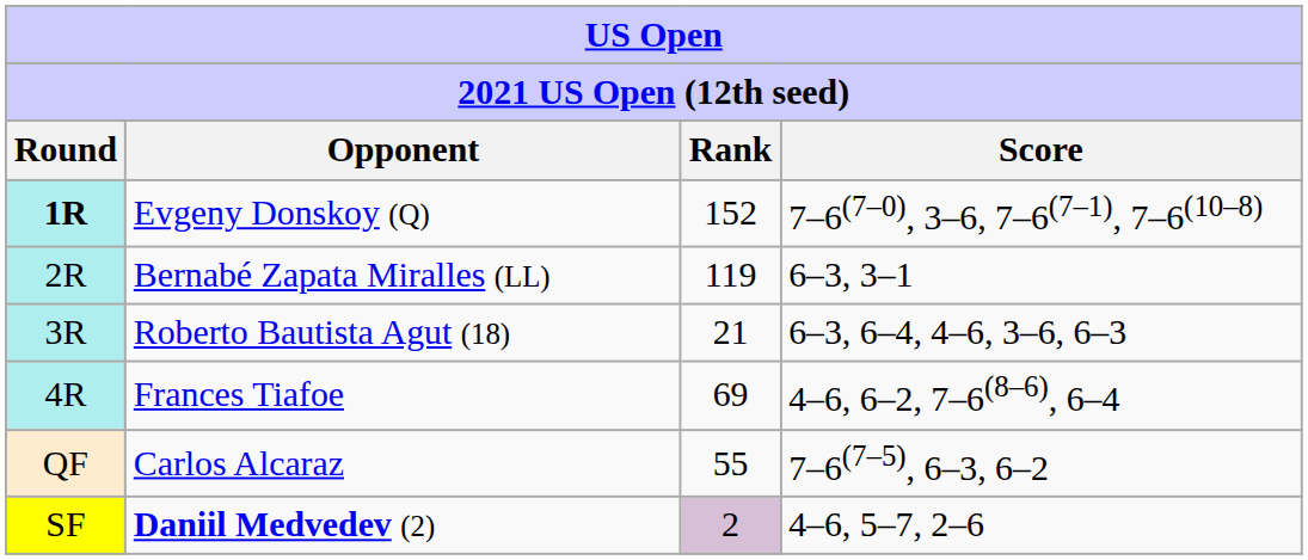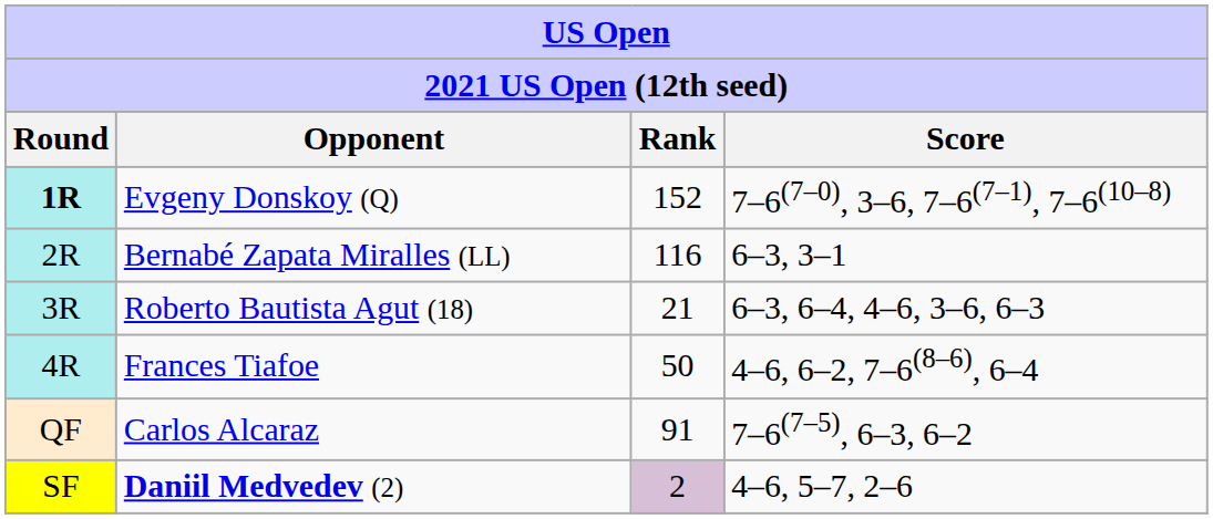 <table class=wikitable style=font-size:97%>
 <tr>
 <th colspan=4 style="background:#ccf;"><a href='#'>US Open</a></th>
 </tr>
 <tr>
 <th colspan=4 style="background:#ccf;"><a href='#'>2021 US Open</a> (12th seed)</th>
 </tr>
 <tr>
 <th width=40>Round</th>
 <th width=235>Opponent</th>
 <th width=20>Rank</th>
 <th width=220>Score</th>
 </tr>
 <tr>
 <td align=center bgcolor=afeeee><strong>1R</strong></td>
 <td> <a href='#'>Evgeny Donskoy</a> <small>(Q)</small></td>
 <td align=center>152</td>
 <td>7–6<sup>(7–0)</sup>, 3–6, 7–6<sup>(7–1)</sup>, 7–6<sup>(10–8)</sup></td>
 </tr>
 <tr>
 <td align=center bgcolor=afeeee>2R</td>
 <td> <a href='#'>Bernabé Zapata Miralles</a> <small>(LL)</small></td>
-<td align=center>119</td>
+<td align=center>116</td>
 <td>6–3, 3–1 </td>
 </tr>
 <tr>
 <td align=center bgcolor=afeeee>3R</td>
 <td> <a href='#'>Roberto Bautista Agut</a> <small>(18)</small></td>
 <td align=center>21</td>
 <td>6–3, 6–4, 4–6, 3–6, 6–3</td>
 </tr>
 <tr>
 <td align=center bgcolor=afeeee>4R</td>
 <td> <a href='#'>Frances Tiafoe</a></td>
-<td align=center>69</td>
+<td align=center>50</td>
 <td>4–6, 6–2, 7–6<sup>(8–6)</sup>, 6–4</td>
 </tr>
 <tr>
 <td align=center bgcolor=ffebcd>QF</td>
 <td> <a href='#'>Carlos Alcaraz</a></td>
-<td align=center>55</td>
+<td align=center>91</td>
 <td>7–6<sup>(7–5)</sup>, 6–3, 6–2</td>
 </tr>
 <tr>
 <td align=center bgcolor=yellow>SF</td>
 <td> <strong><a href='#'>Daniil Medvedev</a></strong> <small>(2)</small></td>
 <td align=center bgcolor=thistle>2</td>
 <td>4–6, 5–7, 2–6</td>
 </tr>
 </table>
